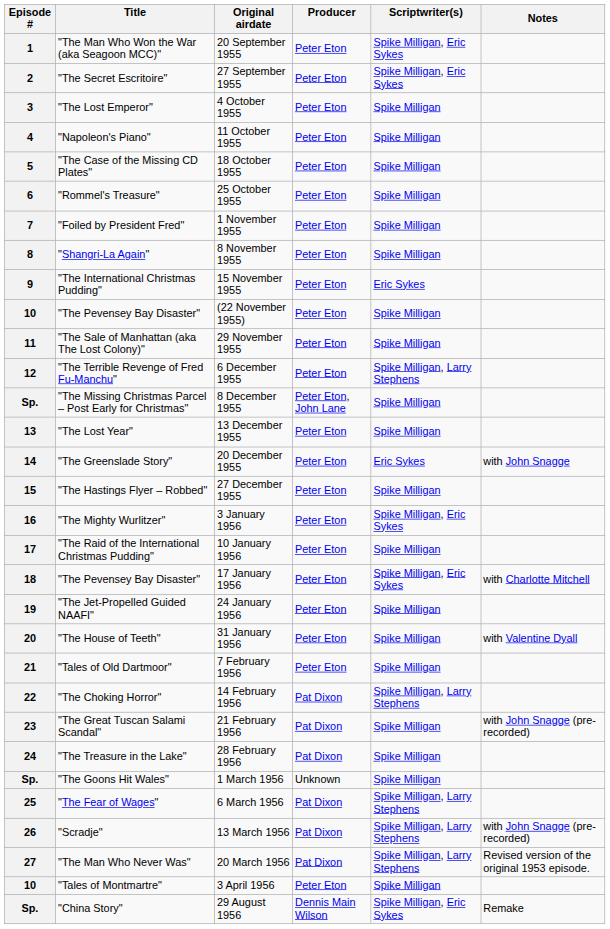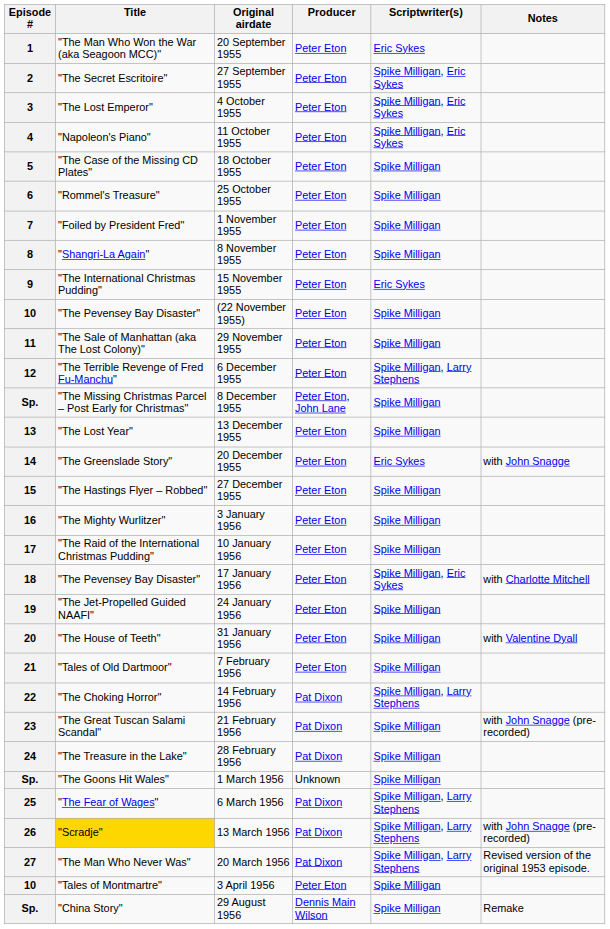 <table class="wikitable plainrowheaders sortable" style="margin-right: 0;">
 <tr>
 <th scope="col" style="vertical-align: top;">Episode #</th>
 <th scope="col" style="vertical-align: top;">Title</th>
 <th scope="col" style="vertical-align: top;">Original airdate</th>
 <th scope="col" style="vertical-align: top;">Producer</th>
 <th scope="col" style="vertical-align: top;">Scriptwriter(s)</th>
 <th scope="col" class="unsortable">Notes</th>
 </tr>
 <tr>
 <th>1</th>
 <td>"The Man Who Won the War (aka Seagoon MCC)"</td>
 <td>20 September 1955</td>
 <td><a href='#'>Peter Eton</a></td>
-<td><a href='#'>Spike Milligan</a>, <a href='#'>Eric Sykes</a></td>
+<td><a href='#'>Eric Sykes</a></td>
 <td></td>
 </tr>
 <tr>
 <th>2</th>
 <td>"The Secret Escritoire"</td>
 <td>27 September 1955</td>
 <td><a href='#'>Peter Eton</a></td>
 <td><a href='#'>Spike Milligan</a>, <a href='#'>Eric Sykes</a></td>
 <td></td>
 </tr>
 <tr>
 <th>3</th>
 <td>"The Lost Emperor"</td>
 <td>4 October 1955</td>
 <td><a href='#'>Peter Eton</a></td>
-<td><a href='#'>Spike Milligan</a></td>
+<td><a href='#'>Spike Milligan</a>, <a href='#'>Eric Sykes</a></td>
 <td></td>
 </tr>
 <tr>
 <th>4</th>
 <td>"Napoleon's Piano"</td>
 <td>11 October 1955</td>
 <td><a href='#'>Peter Eton</a></td>
-<td><a href='#'>Spike Milligan</a></td>
+<td><a href='#'>Spike Milligan</a>, <a href='#'>Eric Sykes</a></td>
 <td></td>
 </tr>
 <tr>
 <th>5</th>
 <td>"The Case of the Missing CD Plates"</td>
 <td>18 October 1955</td>
 <td><a href='#'>Peter Eton</a></td>
 <td><a href='#'>Spike Milligan</a></td>
 <td></td>
 </tr>
 <tr>
 <th>6</th>
 <td>"Rommel's Treasure"</td>
 <td>25 October 1955</td>
 <td><a href='#'>Peter Eton</a></td>
 <td><a href='#'>Spike Milligan</a></td>
 <td></td>
 </tr>
 <tr>
 <th>7</th>
 <td>"Foiled by President Fred"</td>
 <td>1 November 1955</td>
 <td><a href='#'>Peter Eton</a></td>
 <td><a href='#'>Spike Milligan</a></td>
 <td></td>
 </tr>
 <tr>
 <th>8</th>
 <td>"<a href='#'>Shangri-La Again</a>"</td>
 <td>8 November 1955</td>
 <td><a href='#'>Peter Eton</a></td>
 <td><a href='#'>Spike Milligan</a></td>
 <td></td>
 </tr>
 <tr>
 <th>9</th>
 <td>"The International Christmas Pudding"</td>
 <td>15 November 1955</td>
 <td><a href='#'>Peter Eton</a></td>
 <td><a href='#'>Eric Sykes</a></td>
 <td></td>
 </tr>
 <tr>
 <th>10</th>
 <td>"The Pevensey Bay Disaster"</td>
 <td>(22 November 1955)</td>
 <td><a href='#'>Peter Eton</a></td>
 <td><a href='#'>Spike Milligan</a></td>
 <td></td>
 </tr>
 <tr>
 <th>11</th>
 <td>"The Sale of Manhattan (aka The Lost Colony)"</td>
 <td>29 November 1955</td>
 <td><a href='#'>Peter Eton</a></td>
 <td><a href='#'>Spike Milligan</a></td>
 <td></td>
 </tr>
 <tr>
 <th>12</th>
 <td>"The Terrible Revenge of Fred <a href='#'>Fu-Manchu</a>"</td>
 <td>6 December 1955</td>
 <td><a href='#'>Peter Eton</a></td>
 <td><a href='#'>Spike Milligan</a>, <a href='#'>Larry Stephens</a></td>
 <td></td>
 </tr>
 <tr>
 <th>Sp.</th>
 <td>"The Missing Christmas Parcel – Post Early for Christmas"</td>
 <td>8 December 1955</td>
 <td><a href='#'>Peter Eton</a>, <a href='#'>John Lane</a></td>
 <td><a href='#'>Spike Milligan</a></td>
 <td></td>
 </tr>
 <tr>
 <th>13</th>
 <td>"The Lost Year"</td>
 <td>13 December 1955</td>
 <td><a href='#'>Peter Eton</a></td>
 <td><a href='#'>Spike Milligan</a></td>
 <td></td>
 </tr>
 <tr>
 <th>14</th>
 <td>"The Greenslade Story"</td>
 <td>20 December 1955</td>
 <td><a href='#'>Peter Eton</a></td>
 <td><a href='#'>Eric Sykes</a></td>
 <td>with <a href='#'>John Snagge</a></td>
 </tr>
 <tr>
 <th>15</th>
 <td>"The Hastings Flyer – Robbed"</td>
 <td>27 December 1955</td>
 <td><a href='#'>Peter Eton</a></td>
 <td><a href='#'>Spike Milligan</a></td>
 <td></td>
 </tr>
 <tr>
 <th>16</th>
 <td>"The Mighty Wurlitzer"</td>
 <td>3 January 1956</td>
 <td><a href='#'>Peter Eton</a></td>
-<td><a href='#'>Spike Milligan</a>, <a href='#'>Eric Sykes</a></td>
+<td><a href='#'>Spike Milligan</a></td>
 <td></td>
 </tr>
 <tr>
 <th>17</th>
 <td>"The Raid of the International Christmas Pudding"</td>
 <td>10 January 1956</td>
 <td><a href='#'>Peter Eton</a></td>
 <td><a href='#'>Spike Milligan</a></td>
 <td></td>
 </tr>
 <tr>
 <th>18</th>
 <td>"The Pevensey Bay Disaster"</td>
 <td>17 January 1956</td>
 <td><a href='#'>Peter Eton</a></td>
 <td><a href='#'>Spike Milligan</a>, <a href='#'>Eric Sykes</a></td>
 <td>with <a href='#'>Charlotte Mitchell</a></td>
 </tr>
 <tr>
 <th>19</th>
 <td>"The Jet-Propelled Guided NAAFI"</td>
 <td>24 January 1956</td>
 <td><a href='#'>Peter Eton</a></td>
 <td><a href='#'>Spike Milligan</a></td>
 <td></td>
 </tr>
 <tr>
 <th>20</th>
 <td>"The House of Teeth"</td>
 <td>31 January 1956</td>
 <td><a href='#'>Peter Eton</a></td>
 <td><a href='#'>Spike Milligan</a></td>
 <td>with <a href='#'>Valentine Dyall</a></td>
 </tr>
 <tr>
 <th>21</th>
 <td>"Tales of Old Dartmoor"</td>
 <td>7 February 1956</td>
 <td><a href='#'>Peter Eton</a></td>
 <td><a href='#'>Spike Milligan</a></td>
 <td></td>
 </tr>
 <tr>
 <th>22</th>
 <td>"The Choking Horror"</td>
 <td>14 February 1956</td>
 <td><a href='#'>Pat Dixon</a></td>
 <td><a href='#'>Spike Milligan</a>, <a href='#'>Larry Stephens</a></td>
 <td></td>
 </tr>
 <tr>
 <th>23</th>
 <td>"The Great Tuscan Salami Scandal"</td>
 <td>21 February 1956</td>
 <td><a href='#'>Pat Dixon</a></td>
 <td><a href='#'>Spike Milligan</a></td>
 <td>with <a href='#'>John Snagge</a> (pre-recorded)</td>
 </tr>
 <tr>
 <th>24</th>
 <td>"The Treasure in the Lake"</td>
 <td>28 February 1956</td>
 <td><a href='#'>Pat Dixon</a></td>
 <td><a href='#'>Spike Milligan</a></td>
 <td></td>
 </tr>
 <tr>
 <th>Sp.</th>
 <td>"The Goons Hit Wales"</td>
 <td>1 March 1956</td>
 <td>Unknown</td>
 <td><a href='#'>Spike Milligan</a></td>
 <td></td>
 </tr>
 <tr>
 <th>25</th>
 <td>"<a href='#'>The Fear of Wages</a>"</td>
 <td>6 March 1956</td>
 <td><a href='#'>Pat Dixon</a></td>
 <td><a href='#'>Spike Milligan</a>, <a href='#'>Larry Stephens</a></td>
 <td></td>
 </tr>
 <tr>
 <th>26</th>
-<td>"Scradje"</td>
+<td style="background: gold;">"Scradje"</td>
 <td>13 March 1956</td>
 <td><a href='#'>Pat Dixon</a></td>
 <td><a href='#'>Spike Milligan</a>, <a href='#'>Larry Stephens</a></td>
 <td>with <a href='#'>John Snagge</a> (pre-recorded)</td>
 </tr>
 <tr>
 <th>27</th>
 <td>"The Man Who Never Was"</td>
 <td>20 March 1956</td>
 <td><a href='#'>Pat Dixon</a></td>
 <td><a href='#'>Spike Milligan</a>, <a href='#'>Larry Stephens</a></td>
 <td>Revised version of the original 1953 episode.</td>
 </tr>
 <tr>
 <th>10</th>
 <td>"Tales of Montmartre"</td>
 <td>3 April 1956</td>
 <td><a href='#'>Peter Eton</a></td>
 <td><a href='#'>Spike Milligan</a></td>
 <td></td>
 </tr>
 <tr>
 <th>Sp.</th>
 <td>"China Story"</td>
 <td>29 August 1956</td>
 <td><a href='#'>Dennis Main Wilson</a></td>
-<td><a href='#'>Spike Milligan</a>, <a href='#'>Eric Sykes</a></td>
+<td><a href='#'>Spike Milligan</a></td>
 <td>Remake</td>
 </tr>
 </table>
